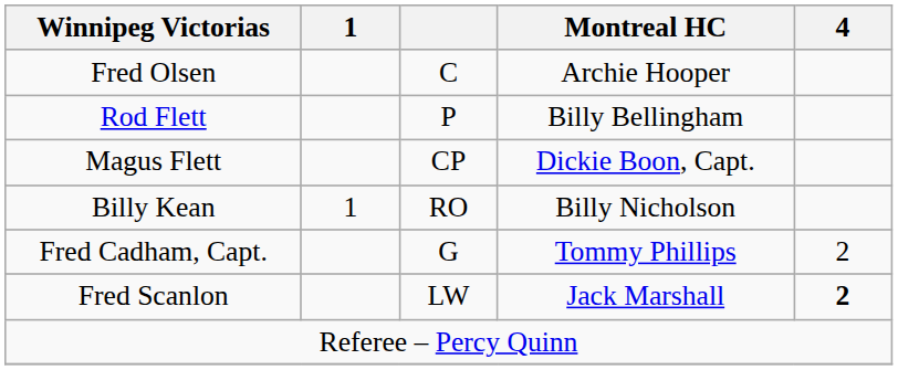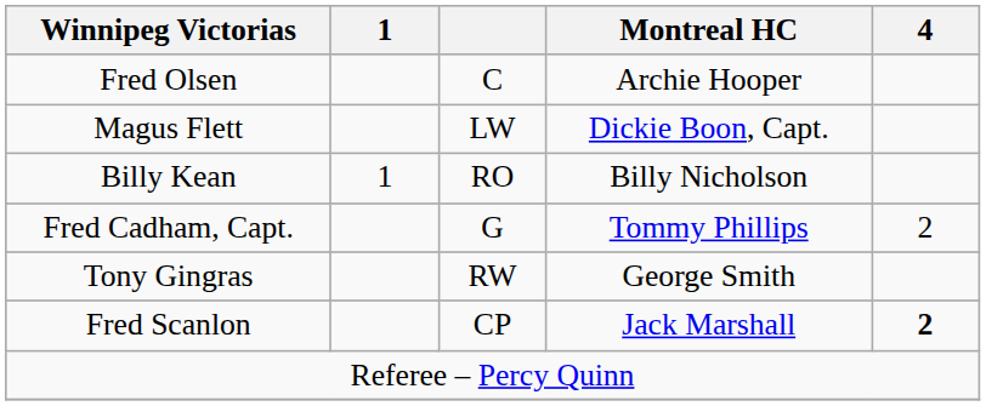 <table class="wikitable" style="text-align:center;">
 <tr>
 <th style="width:10em">Winnipeg Victorias</th>
 <th style="width:3em">1</th>
 <th style="width:3em"></th>
 <th style="width:10em">Montreal HC</th>
 <th style="width:3em">4</th>
 </tr>
 <tr>
 <td>Fred Olsen</td>
 <td></td>
 <td>C</td>
 <td>Archie Hooper</td>
 <td></td>
 </tr>
 <tr>
-<td><a href='#'>Rod Flett</a></td>
-<td></td>
-<td>P</td>
-<td>Billy Bellingham</td>
-<td></td>
-</tr>
-<tr>
 <td>Magus Flett</td>
 <td></td>
-<td>CP</td>
+<td>LW</td>
 <td><a href='#'>Dickie Boon</a>, Capt.</td>
 <td></td>
 </tr>
 <tr>
 <td>Billy Kean</td>
 <td>1</td>
 <td>RO</td>
 <td>Billy Nicholson</td>
 <td></td>
 </tr>
 <tr>
 <td>Fred Cadham, Capt.</td>
 <td></td>
 <td>G</td>
 <td><a href='#'>Tommy Phillips</a></td>
 <td>2</td>
 </tr>
 <tr>
+<td>Tony Gingras</td>
+<td></td>
+<td>RW</td>
+<td>George Smith</td>
+<td></td>
+</tr>
+<tr>
 <td>Fred Scanlon</td>
 <td></td>
-<td>LW</td>
+<td>CP</td>
 <td><a href='#'>Jack Marshall</a></td>
 <td><strong>2</strong></td>
 </tr>
 <tr>
 <td colspan=5 align=center>Referee – <a href='#'>Percy Quinn</a></td>
 </tr>
 <tr>
 </tr>
 </table>
